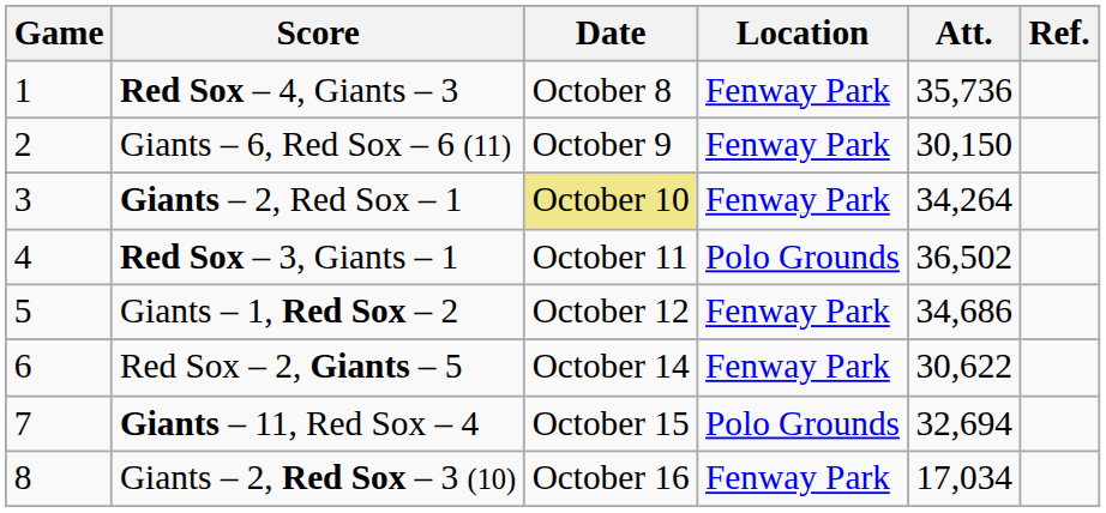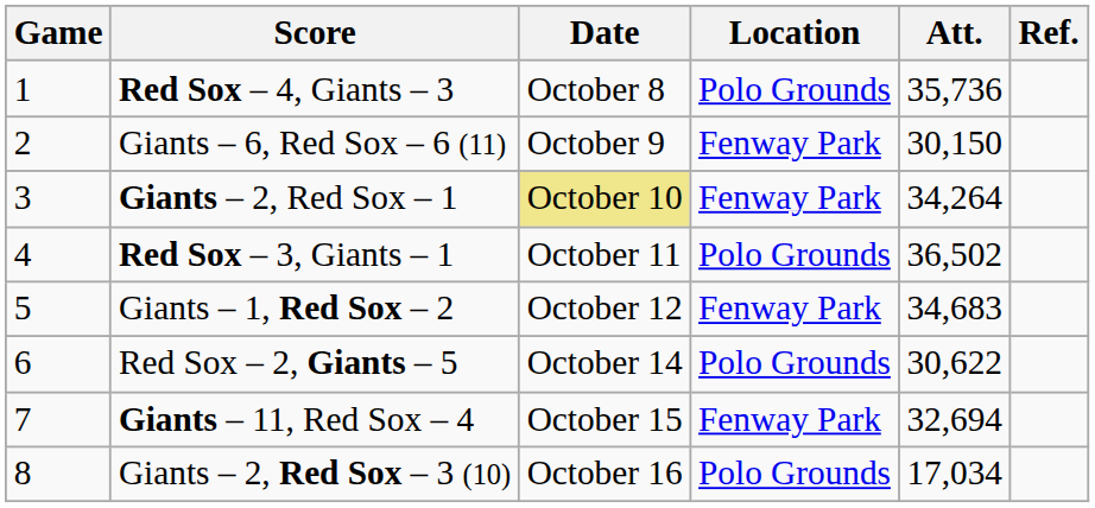 <table class="wikitable plainrowheaders">
 <tr>
 <th>Game</th>
 <th>Score</th>
 <th>Date</th>
 <th>Location</th>
 <th>Att.</th>
 <th>Ref.</th>
 </tr>
 <tr>
 <td>1</td>
 <td><strong>Red Sox</strong> – 4, Giants – 3</td>
 <td>October 8</td>
-<td><a href='#'>Fenway Park</a></td>
+<td><a href='#'>Polo Grounds</a></td>
 <td>35,736</td>
 <td></td>
 </tr>
 <tr>
 <td>2</td>
 <td>Giants – 6, Red Sox – 6 <small>(11)</small></td>
 <td>October 9</td>
 <td><a href='#'>Fenway Park</a></td>
 <td>30,150</td>
 <td></td>
 </tr>
 <tr>
 <td>3</td>
 <td><strong>Giants</strong> – 2, Red Sox – 1</td>
 <td style="background: khaki;">October 10</td>
 <td><a href='#'>Fenway Park</a></td>
 <td>34,264</td>
 <td></td>
 </tr>
 <tr>
 <td>4</td>
 <td><strong>Red Sox</strong> – 3, Giants – 1</td>
 <td>October 11</td>
 <td><a href='#'>Polo Grounds</a></td>
 <td>36,502</td>
 <td></td>
 </tr>
 <tr>
 <td>5</td>
 <td>Giants – 1, <strong>Red Sox</strong> – 2</td>
 <td>October 12</td>
 <td><a href='#'>Fenway Park</a></td>
-<td>34,686</td>
+<td>34,683</td>
 <td></td>
 </tr>
 <tr>
 <td>6</td>
 <td>Red Sox – 2, <strong>Giants</strong> – 5</td>
 <td>October 14</td>
-<td><a href='#'>Fenway Park</a></td>
+<td><a href='#'>Polo Grounds</a></td>
 <td>30,622</td>
 <td></td>
 </tr>
 <tr>
 <td>7</td>
 <td><strong>Giants</strong> – 11, Red Sox – 4</td>
 <td>October 15</td>
-<td><a href='#'>Polo Grounds</a></td>
+<td><a href='#'>Fenway Park</a></td>
 <td>32,694</td>
 <td></td>
 </tr>
 <tr>
 <td>8</td>
 <td>Giants – 2, <strong>Red Sox</strong> – 3 <small>(10)</small></td>
 <td>October 16</td>
-<td><a href='#'>Fenway Park</a></td>
+<td><a href='#'>Polo Grounds</a></td>
 <td>17,034</td>
 <td></td>
 </tr>
 </table>
